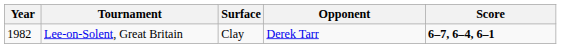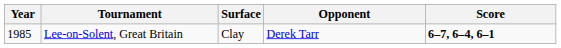 <table class="sortable wikitable" style=font-size:97%>
 <tr>
 <th style="width:40px">Year</th>
 <th style="width:220px">Tournament</th>
 <th style="width:50px">Surface</th>
 <th style="width:200px">Opponent</th>
 <th style="width:160px" class="unsortable">Score</th>
 </tr>
 <tr>
-<td>1982</td>
+<td>1985</td>
 <td><a href='#'>Lee-on-Solent</a>, Great Britain</td>
 <td>Clay</td>
 <td> <a href='#'>Derek Tarr</a></td>
 <td><strong>6–7, 6–4, 6–1</strong></td>
 </tr>
 </table>
